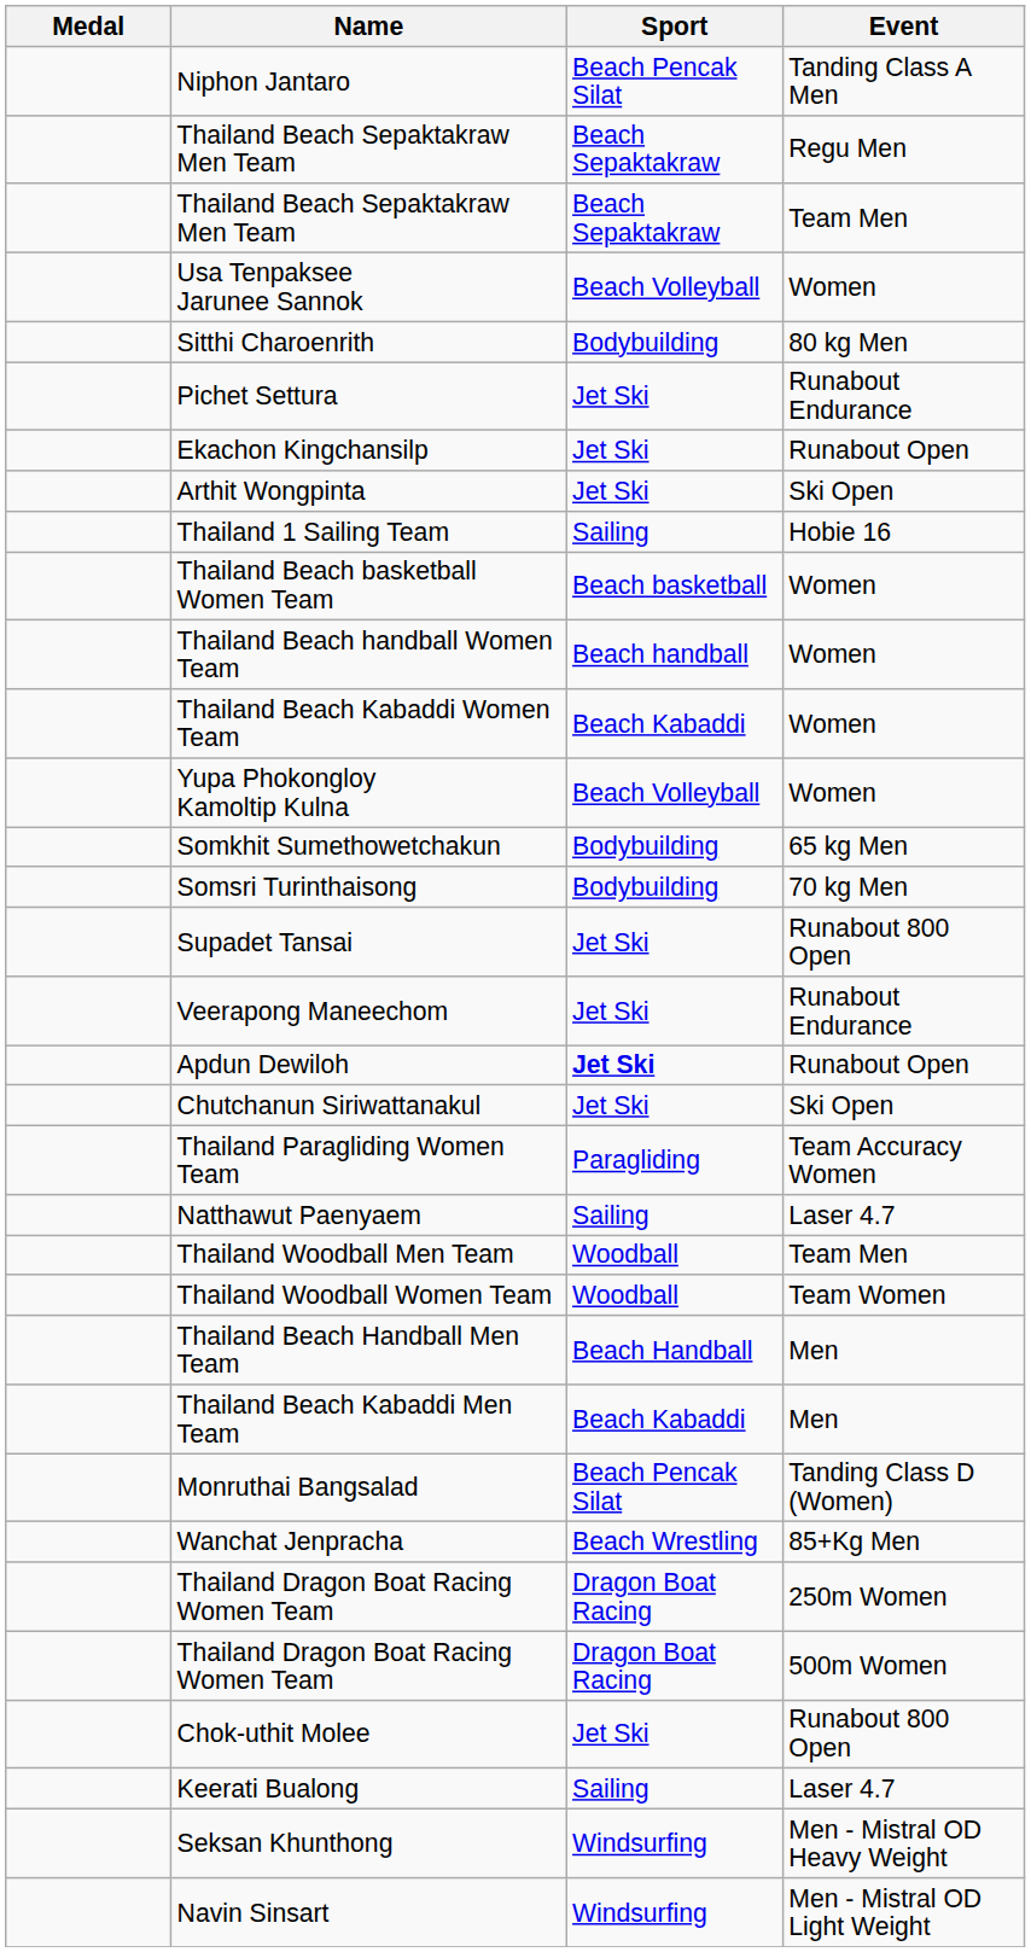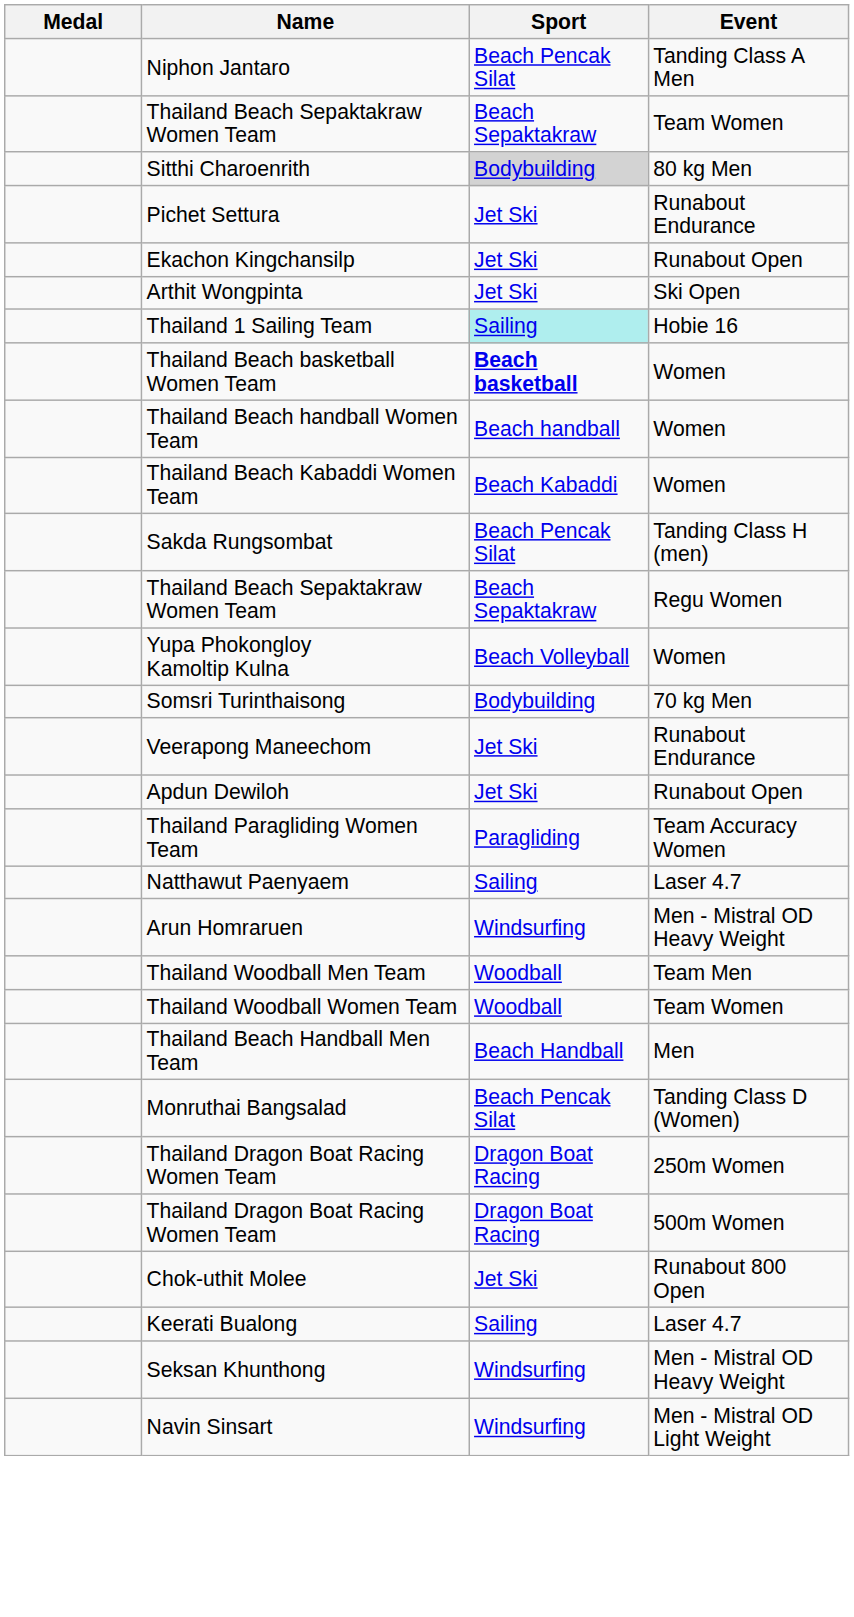 <table class=wikitable style="font-size:90%">
 <tr>
 <th style="width:6em">Medal</th>
 <th style="width:15em">Name</th>
 <th style="width:8em">Sport</th>
 <th style="width:9em">Event</th>
 </tr>
 <tr>
 <td></td>
 <td>Niphon Jantaro</td>
 <td><a href='#'>Beach Pencak Silat</a></td>
 <td>Tanding Class A Men</td>
 </tr>
 <tr>
 <td></td>
-<td>Thailand Beach Sepaktakraw Men Team</td>
+<td>Thailand Beach Sepaktakraw Women Team</td>
 <td><a href='#'>Beach Sepaktakraw</a></td>
-<td>Regu Men</td>
-</tr>
-<tr>
-<td></td>
-<td>Thailand Beach Sepaktakraw Men Team</td>
-<td><a href='#'>Beach Sepaktakraw</a></td>
-<td>Team Men</td>
-</tr>
-<tr>
-<td></td>
-<td>Usa Tenpaksee <br> Jarunee Sannok</td>
-<td><a href='#'>Beach Volleyball</a></td>
-<td>Women</td>
+<td>Team Women</td>
 </tr>
 <tr>
 <td></td>
 <td>Sitthi Charoenrith</td>
-<td><a href='#'>Bodybuilding</a></td>
+<td style="background: lightgrey;"><a href='#'>Bodybuilding</a></td>
 <td>80 kg Men</td>
 </tr>
 <tr>
 <td></td>
 <td>Pichet Settura</td>
 <td><a href='#'>Jet Ski</a></td>
 <td>Runabout Endurance</td>
 </tr>
 <tr>
 <td></td>
 <td>Ekachon Kingchansilp</td>
 <td><a href='#'>Jet Ski</a></td>
 <td>Runabout Open</td>
 </tr>
 <tr>
 <td></td>
 <td>Arthit Wongpinta</td>
 <td><a href='#'>Jet Ski</a></td>
 <td>Ski Open</td>
 </tr>
 <tr>
 <td></td>
 <td>Thailand 1 Sailing Team</td>
-<td><a href='#'>Sailing</a></td>
+<td style="background: paleturquoise;"><a href='#'>Sailing</a></td>
 <td>Hobie 16</td>
 </tr>
 <tr>
 <td></td>
 <td>Thailand Beach basketball Women Team</td>
-<td><a href='#'>Beach basketball</a></td>
+<td><strong><a href='#'>Beach basketball</a></strong></td>
 <td>Women</td>
 </tr>
 <tr>
 <td></td>
 <td>Thailand Beach handball Women Team</td>
 <td><a href='#'>Beach handball</a></td>
 <td>Women</td>
 </tr>
 <tr>
 <td></td>
 <td>Thailand Beach Kabaddi Women Team</td>
 <td><a href='#'>Beach Kabaddi</a></td>
 <td>Women</td>
 </tr>
 <tr>
 <td></td>
+<td>Sakda Rungsombat</td>
+<td><a href='#'>Beach Pencak Silat</a></td>
+<td>Tanding Class H (men)</td>
+</tr>
+<tr>
+<td></td>
+<td>Thailand Beach Sepaktakraw Women Team</td>
+<td><a href='#'>Beach Sepaktakraw</a></td>
+<td>Regu Women</td>
+</tr>
+<tr>
+<td></td>
 <td>Yupa Phokongloy <br> Kamoltip Kulna</td>
 <td><a href='#'>Beach Volleyball</a></td>
 <td>Women</td>
 </tr>
 <tr>
 <td></td>
-<td>Somkhit Sumethowetchakun</td>
-<td><a href='#'>Bodybuilding</a></td>
-<td>65 kg Men</td>
-</tr>
-<tr>
-<td></td>
 <td>Somsri Turinthaisong</td>
 <td><a href='#'>Bodybuilding</a></td>
 <td>70 kg Men</td>
-</tr>
-<tr>
-<td></td>
-<td>Supadet Tansai</td>
-<td><a href='#'>Jet Ski</a></td>
-<td>Runabout 800 Open</td>
 </tr>
 <tr>
 <td></td>
 <td>Veerapong Maneechom</td>
 <td><a href='#'>Jet Ski</a></td>
 <td>Runabout Endurance</td>
 </tr>
 <tr>
 <td></td>
 <td>Apdun Dewiloh</td>
-<td><strong><a href='#'>Jet Ski</a></strong></td>
+<td><a href='#'>Jet Ski</a></td>
 <td>Runabout Open</td>
-</tr>
-<tr>
-<td></td>
-<td>Chutchanun Siriwattanakul</td>
-<td><a href='#'>Jet Ski</a></td>
-<td>Ski Open</td>
 </tr>
 <tr>
 <td></td>
 <td>Thailand Paragliding Women Team</td>
 <td><a href='#'>Paragliding</a></td>
 <td>Team Accuracy Women</td>
 </tr>
 <tr>
 <td></td>
 <td>Natthawut Paenyaem</td>
 <td><a href='#'>Sailing</a></td>
 <td>Laser 4.7</td>
+</tr>
+<tr>
+<td></td>
+<td>Arun Homraruen</td>
+<td><a href='#'>Windsurfing</a></td>
+<td>Men - Mistral OD Heavy Weight</td>
 </tr>
 <tr>
 <td></td>
 <td>Thailand Woodball Men Team</td>
 <td><a href='#'>Woodball</a></td>
 <td>Team Men</td>
 </tr>
 <tr>
 <td></td>
 <td>Thailand Woodball Women Team</td>
 <td><a href='#'>Woodball</a></td>
 <td>Team Women</td>
 </tr>
 <tr>
 <td></td>
 <td>Thailand Beach Handball Men Team</td>
 <td><a href='#'>Beach Handball</a></td>
 <td>Men</td>
 </tr>
 <tr>
 <td></td>
-<td>Thailand Beach Kabaddi Men Team</td>
-<td><a href='#'>Beach Kabaddi</a></td>
-<td>Men</td>
-</tr>
-<tr>
-<td></td>
 <td>Monruthai Bangsalad</td>
 <td><a href='#'>Beach Pencak Silat</a></td>
 <td>Tanding Class D (Women)</td>
-</tr>
-<tr>
-<td></td>
-<td>Wanchat Jenpracha</td>
-<td><a href='#'>Beach Wrestling</a></td>
-<td>85+Kg Men</td>
 </tr>
 <tr>
 <td></td>
 <td>Thailand Dragon Boat Racing Women Team</td>
 <td><a href='#'>Dragon Boat Racing</a></td>
 <td>250m Women</td>
 </tr>
 <tr>
 <td></td>
 <td>Thailand Dragon Boat Racing Women Team</td>
 <td><a href='#'>Dragon Boat Racing</a></td>
 <td>500m Women</td>
 </tr>
 <tr>
 <td></td>
 <td>Chok-uthit Molee</td>
 <td><a href='#'>Jet Ski</a></td>
 <td>Runabout 800 Open</td>
 </tr>
 <tr>
 <td></td>
 <td>Keerati Bualong</td>
 <td><a href='#'>Sailing</a></td>
 <td>Laser 4.7</td>
 </tr>
 <tr>
 <td></td>
 <td>Seksan Khunthong</td>
 <td><a href='#'>Windsurfing</a></td>
 <td>Men - Mistral OD Heavy Weight</td>
 </tr>
 <tr>
 <td></td>
 <td>Navin Sinsart</td>
 <td><a href='#'>Windsurfing</a></td>
 <td>Men - Mistral OD Light Weight</td>
 </tr>
 </table>
